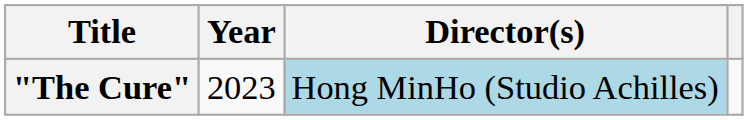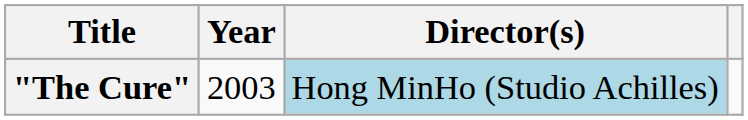 <table class="wikitable plainrowheaders" style="text-align:center">
 <tr>
 <th scope="col">Title</th>
 <th scope="col">Year</th>
 <th scope="col">Director(s)</th>
 <th scope="col"></th>
 </tr>
 <tr>
 <th scope="row">"The Cure"<br></th>
-<td>2023</td>
+<td>2003</td>
 <td style="background: lightblue;">Hong MinHo (Studio Achilles)</td>
 <td></td>
 </tr>
 </table>
